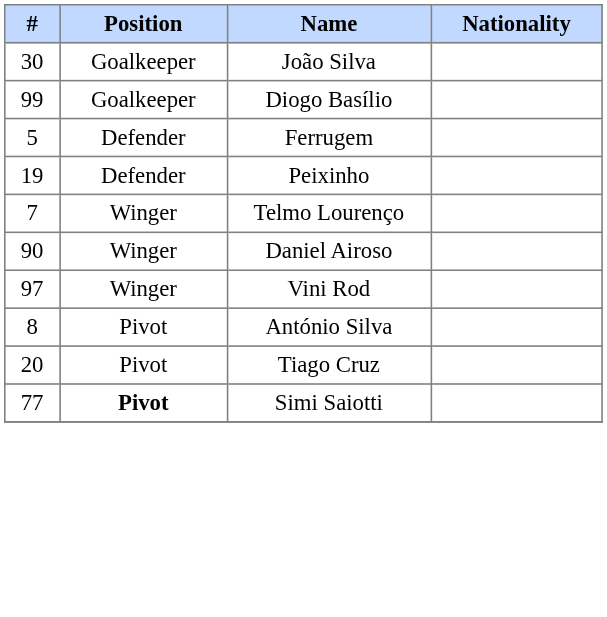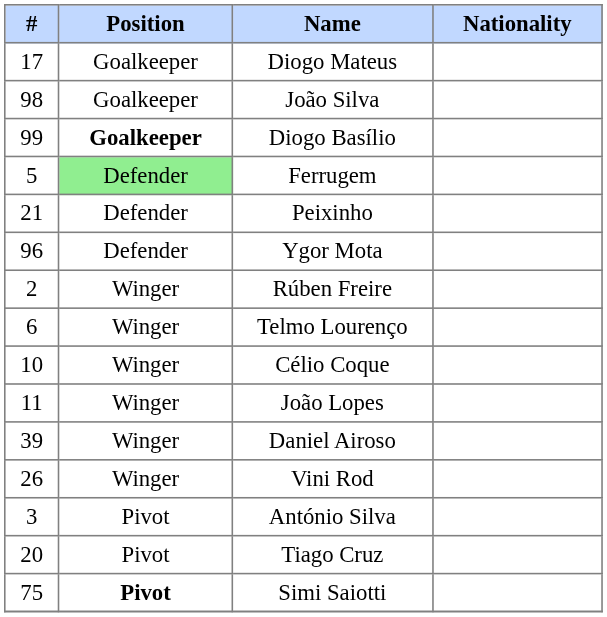 <table border=1 style="border-collapse:collapse; font-size:90%;" cellpadding=3 cellspacing=0 width=30%>
 <tr bgcolor=#C1D8FF>
 <th width=2%>#</th>
 <th width=5%>Position</th>
 <th width=10%>Name</th>
 <th width=5%>Nationality</th>
 </tr>
 <tr align=center>
-<td>30</td>
+<td>17</td>
+<td>Goalkeeper</td>
+<td>Diogo Mateus</td>
+<td></td>
+</tr>
+<tr align=center>
+<td>98</td>
 <td>Goalkeeper</td>
 <td>João Silva</td>
 <td></td>
 </tr>
 <tr align=center>
 <td>99</td>
-<td>Goalkeeper</td>
+<td><strong>Goalkeeper</strong></td>
 <td>Diogo Basílio</td>
 <td></td>
 </tr>
 <tr align=center>
 <td>5</td>
-<td>Defender</td>
+<td style="background: lightgreen;">Defender</td>
 <td>Ferrugem</td>
 <td></td>
 </tr>
 <tr align=center>
-<td>19</td>
+<td>21</td>
 <td>Defender</td>
 <td>Peixinho</td>
 <td></td>
 </tr>
 <tr align=center>
-<td>7</td>
+<td>96</td>
+<td>Defender</td>
+<td>Ygor Mota</td>
+<td></td>
+</tr>
+<tr align=center>
+<td>2</td>
+<td>Winger</td>
+<td>Rúben Freire</td>
+<td></td>
+</tr>
+<tr align=center>
+<td>6</td>
 <td>Winger</td>
 <td>Telmo Lourenço</td>
 <td></td>
 </tr>
 <tr align=center>
-<td>90</td>
+<td>10</td>
+<td>Winger</td>
+<td>Célio Coque</td>
+<td></td>
+</tr>
+<tr align=center>
+<td>11</td>
+<td>Winger</td>
+<td>João Lopes</td>
+<td></td>
+</tr>
+<tr align=center>
+<td>39</td>
 <td>Winger</td>
 <td>Daniel Airoso</td>
 <td></td>
 </tr>
 <tr align=center>
-<td>97</td>
+<td>26</td>
 <td>Winger</td>
 <td>Vini Rod</td>
 <td></td>
 </tr>
 <tr align=center>
-<td>8</td>
+<td>3</td>
 <td>Pivot</td>
 <td>António Silva</td>
 <td></td>
 </tr>
 <tr align=center>
 <td>20</td>
 <td>Pivot</td>
 <td>Tiago Cruz</td>
 <td></td>
 </tr>
 <tr align=center>
-<td>77</td>
+<td>75</td>
 <td><strong>Pivot</strong></td>
 <td>Simi Saiotti</td>
 <td></td>
 </tr>
 <tr align=center>
 </tr>
 </table>
